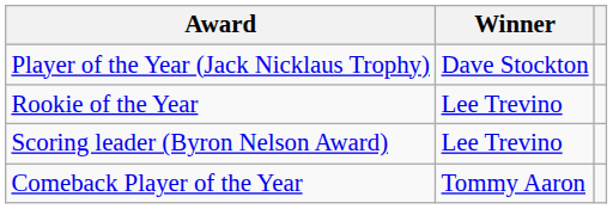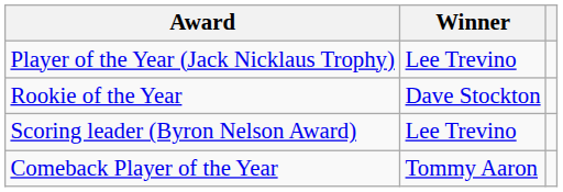 <table class="wikitable">
 <tr>
 <th>Award</th>
 <th>Winner</th>
 <th></th>
 </tr>
 <tr>
 <td><a href='#'>Player of the Year (Jack Nicklaus Trophy)</a></td>
-<td> <a href='#'>Dave Stockton</a></td>
+<td> <a href='#'>Lee Trevino</a></td>
 <td></td>
 </tr>
 <tr>
 <td><a href='#'>Rookie of the Year</a></td>
-<td> <a href='#'>Lee Trevino</a></td>
+<td> <a href='#'>Dave Stockton</a></td>
 <td></td>
 </tr>
 <tr>
 <td><a href='#'>Scoring leader (Byron Nelson Award)</a></td>
 <td> <a href='#'>Lee Trevino</a></td>
 <td></td>
 </tr>
 <tr>
 <td><a href='#'>Comeback Player of the Year</a></td>
 <td> <a href='#'>Tommy Aaron</a></td>
 <td></td>
 </tr>
 </table>
